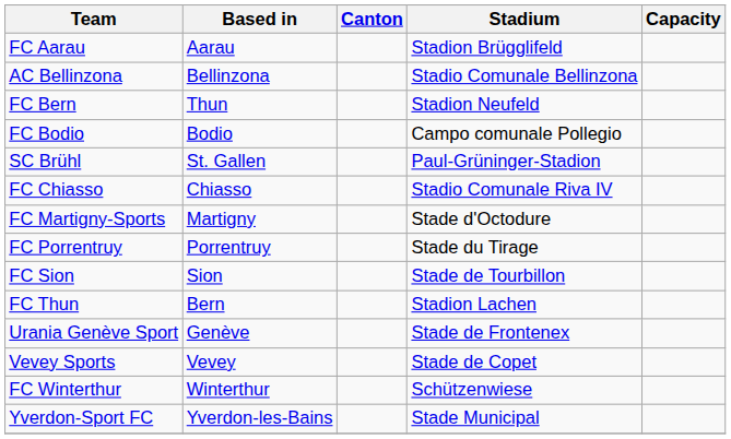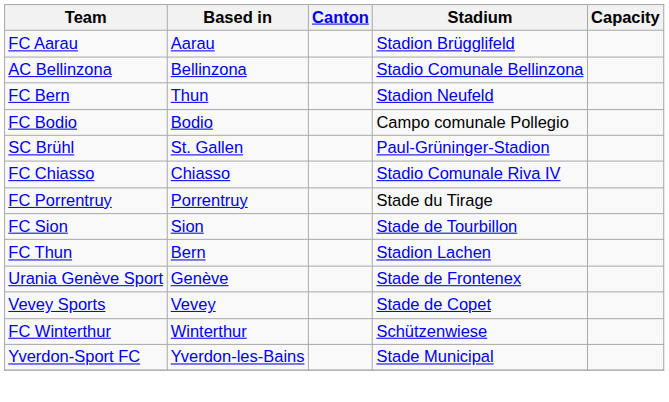 <table class="wikitable sortable" style="text-align: left;">
 <tr>
 <th>Team</th>
 <th>Based in</th>
 <th><a href='#'>Canton</a></th>
 <th>Stadium</th>
 <th>Capacity</th>
 </tr>
 <tr>
 <td><a href='#'>FC Aarau</a></td>
 <td><a href='#'>Aarau</a></td>
 <td></td>
 <td><a href='#'>Stadion Brügglifeld</a></td>
 <td></td>
 </tr>
 <tr>
 <td><a href='#'>AC Bellinzona</a></td>
 <td><a href='#'>Bellinzona</a></td>
 <td></td>
 <td><a href='#'>Stadio Comunale Bellinzona</a></td>
 <td></td>
 </tr>
 <tr>
 <td><a href='#'>FC Bern</a></td>
 <td><a href='#'>Thun</a></td>
 <td></td>
 <td><a href='#'>Stadion Neufeld</a></td>
 <td></td>
 </tr>
 <tr>
 <td><a href='#'>FC Bodio</a></td>
 <td><a href='#'>Bodio</a></td>
 <td></td>
 <td>Campo comunale Pollegio</td>
 <td></td>
 </tr>
 <tr>
 <td><a href='#'>SC Brühl</a></td>
 <td><a href='#'>St. Gallen</a></td>
 <td></td>
 <td><a href='#'>Paul-Grüninger-Stadion</a></td>
 <td></td>
 </tr>
 <tr>
 <td><a href='#'>FC Chiasso</a></td>
 <td><a href='#'>Chiasso</a></td>
 <td></td>
 <td><a href='#'>Stadio Comunale Riva IV</a></td>
-<td></td>
-</tr>
-<tr>
-<td><a href='#'>FC Martigny-Sports</a></td>
-<td><a href='#'>Martigny</a></td>
-<td></td>
-<td>Stade d'Octodure</td>
 <td></td>
 </tr>
 <tr>
 <td><a href='#'>FC Porrentruy</a></td>
 <td><a href='#'>Porrentruy</a></td>
 <td></td>
 <td>Stade du Tirage</td>
 <td></td>
 </tr>
 <tr>
 <td><a href='#'>FC Sion</a></td>
 <td><a href='#'>Sion</a></td>
 <td></td>
 <td><a href='#'>Stade de Tourbillon</a></td>
 <td></td>
 </tr>
 <tr>
 <td><a href='#'>FC Thun</a></td>
 <td><a href='#'>Bern</a></td>
 <td></td>
 <td><a href='#'>Stadion Lachen</a></td>
 <td></td>
 </tr>
 <tr>
 <td><a href='#'>Urania Genève Sport</a></td>
 <td><a href='#'>Genève</a></td>
 <td></td>
 <td><a href='#'>Stade de Frontenex</a></td>
 <td></td>
 </tr>
 <tr>
 <td><a href='#'>Vevey Sports</a></td>
 <td><a href='#'>Vevey</a></td>
 <td></td>
 <td><a href='#'>Stade de Copet</a></td>
 <td></td>
 </tr>
 <tr>
 <td><a href='#'>FC Winterthur</a></td>
 <td><a href='#'>Winterthur</a></td>
 <td></td>
 <td><a href='#'>Schützenwiese</a></td>
 <td></td>
 </tr>
 <tr>
 <td><a href='#'>Yverdon-Sport FC</a></td>
 <td><a href='#'>Yverdon-les-Bains</a></td>
 <td></td>
 <td><a href='#'>Stade Municipal</a></td>
 <td></td>
 </tr>
 <tr>
 </tr>
 </table>
